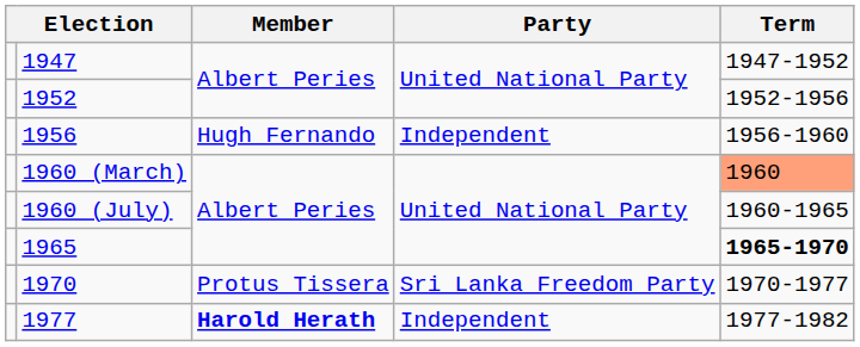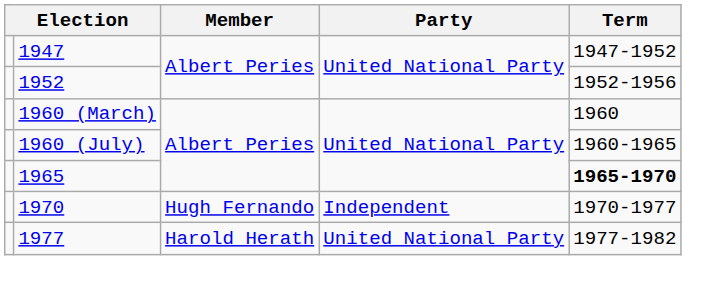 <table class="wikitable">
 <tr>
 <th colspan="2">Election</th>
 <th>Member</th>
 <th>Party</th>
 <th>Term</th>
 </tr>
 <tr>
 <td style="background-color: "></td>
 <td><a href='#'>1947</a></td>
 <td rowspan=2><a href='#'>Albert Peries</a></td>
 <td rowspan=2><a href='#'>United National Party</a></td>
 <td>1947-1952</td>
 </tr>
 <tr>
 <td style="background-color: "></td>
 <td><a href='#'>1952</a></td>
 <td>1952-1956</td>
 </tr>
 <tr>
 <td style="background-color: "></td>
-<td><a href='#'>1956</a></td>
-<td><a href='#'>Hugh Fernando</a></td>
-<td><a href='#'>Independent</a></td>
-<td>1956-1960</td>
-</tr>
-<tr>
-<td style="background-color: "></td>
 <td><a href='#'>1960 (March)</a></td>
 <td rowspan=3><a href='#'>Albert Peries</a></td>
 <td rowspan=3><a href='#'>United National Party</a></td>
-<td style="background: lightsalmon;">1960</td>
+<td>1960</td>
 </tr>
 <tr>
 <td style="background-color: "></td>
 <td><a href='#'>1960 (July)</a></td>
 <td>1960-1965</td>
 </tr>
 <tr>
 <td style="background-color: "></td>
 <td><a href='#'>1965</a></td>
 <td><strong>1965-1970</strong></td>
 </tr>
 <tr>
 <td style="background-color: "></td>
 <td><a href='#'>1970</a></td>
-<td><a href='#'>Protus Tissera</a></td>
-<td><a href='#'>Sri Lanka Freedom Party</a></td>
+<td><a href='#'>Hugh Fernando</a></td>
+<td><a href='#'>Independent</a></td>
 <td>1970-1977</td>
 </tr>
 <tr>
 <td style="background-color: "></td>
 <td><a href='#'>1977</a></td>
-<td><strong><a href='#'>Harold Herath</a></strong></td>
-<td><a href='#'>Independent</a></td>
+<td><a href='#'>Harold Herath</a></td>
+<td><a href='#'>United National Party</a></td>
 <td>1977-1982</td>
 </tr>
 </table>
